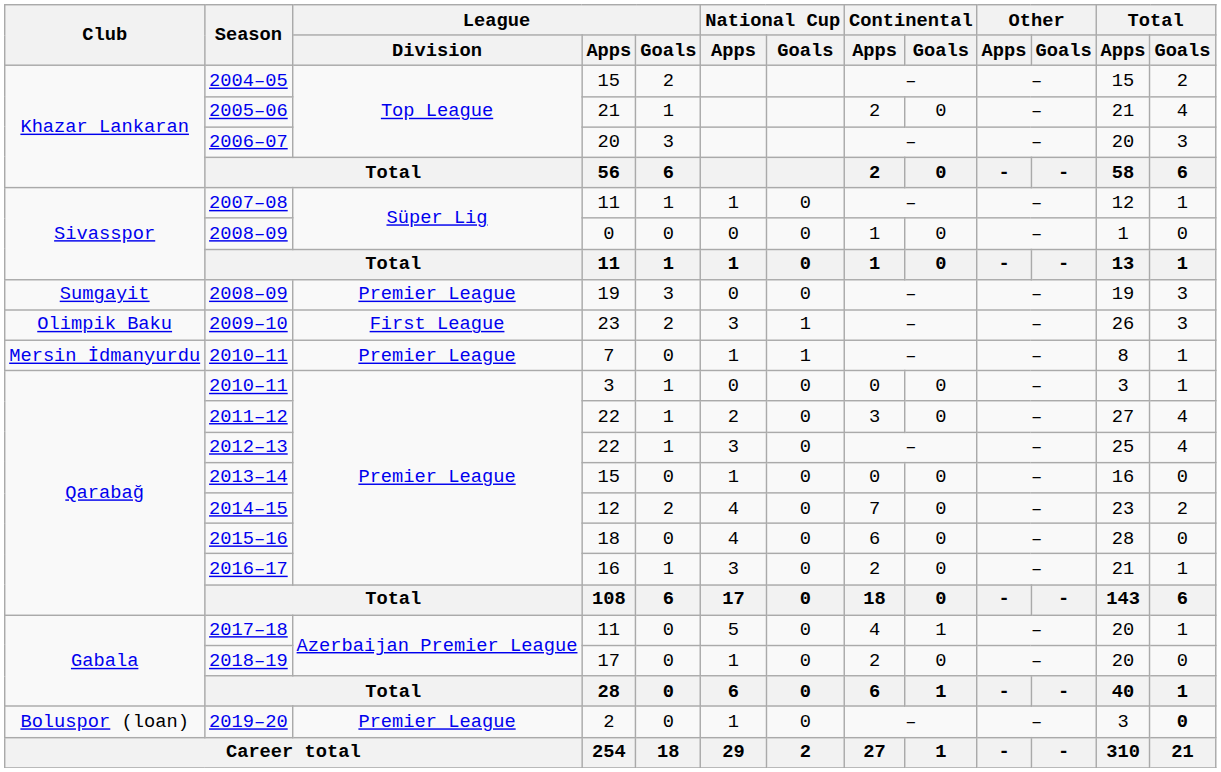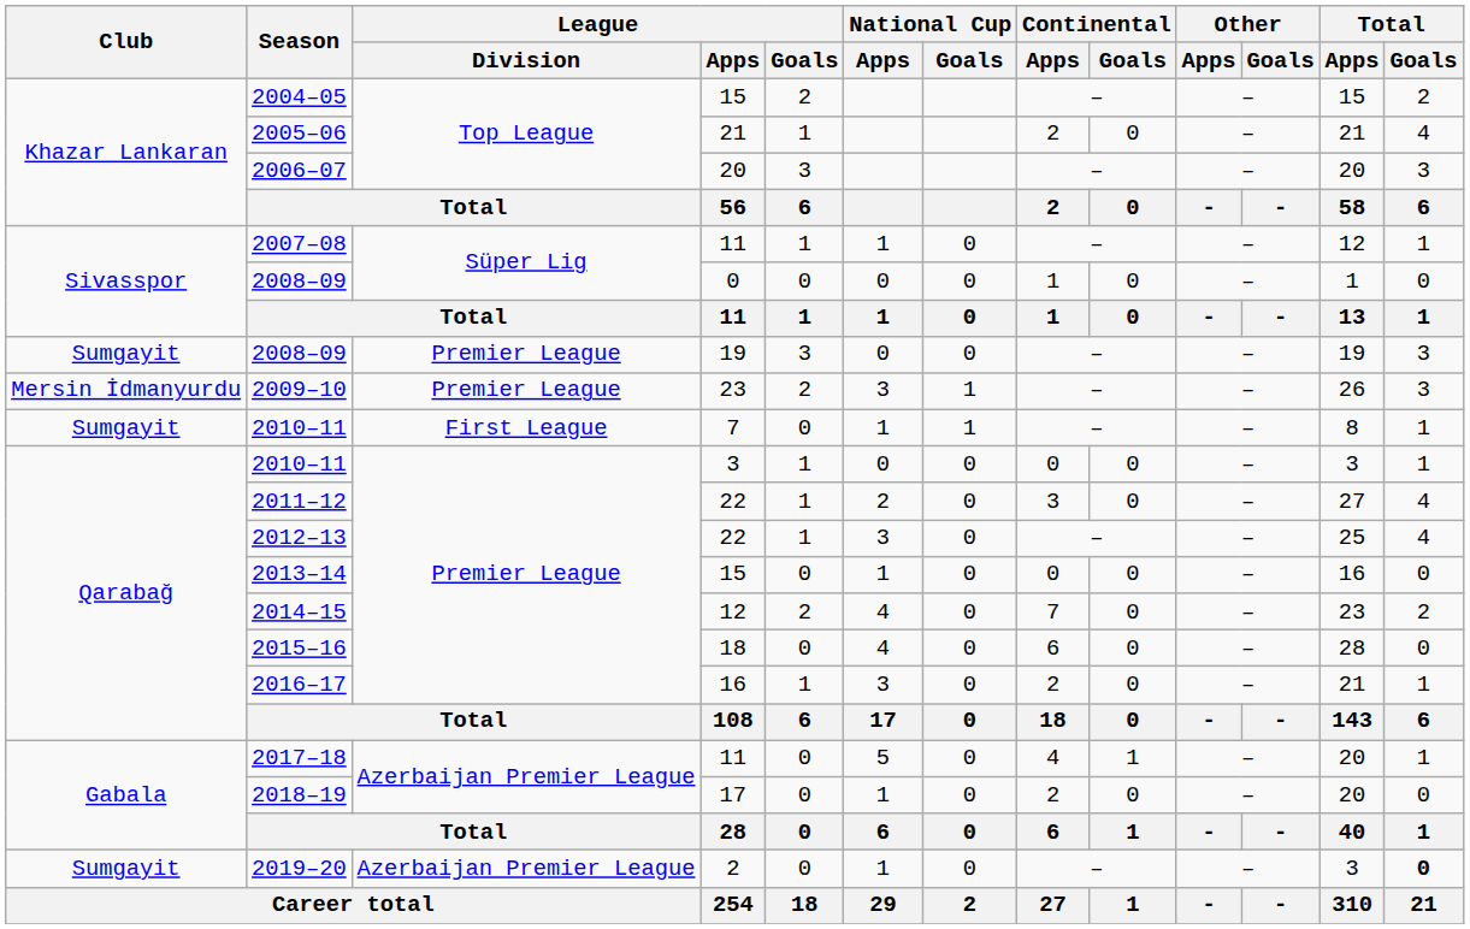 <table class="wikitable" style="text-align: center;">
 <tr>
 <th rowspan="2">Club</th>
 <th rowspan="2">Season</th>
 <th colspan="3">League</th>
 <th colspan="2">National Cup</th>
 <th colspan="2">Continental</th>
 <th colspan="2">Other</th>
 <th colspan="2">Total</th>
 </tr>
 <tr>
 <th>Division</th>
 <th>Apps</th>
 <th>Goals</th>
 <th>Apps</th>
 <th>Goals</th>
 <th>Apps</th>
 <th>Goals</th>
 <th>Apps</th>
 <th>Goals</th>
 <th>Apps</th>
 <th>Goals</th>
 </tr>
 <tr>
 <td rowspan="4" valign="center"><a href='#'>Khazar Lankaran</a></td>
 <td><a href='#'>2004–05</a></td>
 <td rowspan="3" valign="center"><a href='#'>Top League</a></td>
 <td>15</td>
 <td>2</td>
 <td></td>
 <td></td>
 <td colspan="2">–</td>
 <td colspan="2">–</td>
 <td>15</td>
 <td>2</td>
 </tr>
 <tr>
 <td><a href='#'>2005–06</a></td>
 <td>21</td>
 <td>1</td>
 <td></td>
 <td></td>
 <td>2</td>
 <td>0</td>
 <td colspan="2">–</td>
 <td>21</td>
 <td>4</td>
 </tr>
 <tr>
 <td><a href='#'>2006–07</a></td>
 <td>20</td>
 <td>3</td>
 <td></td>
 <td></td>
 <td colspan="2">–</td>
 <td colspan="2">–</td>
 <td>20</td>
 <td>3</td>
 </tr>
 <tr>
 <th colspan="2">Total</th>
 <th>56</th>
 <th>6</th>
 <th></th>
 <th></th>
 <th>2</th>
 <th>0</th>
 <th>-</th>
 <th>-</th>
 <th>58</th>
 <th>6</th>
 </tr>
 <tr>
 <td rowspan="3" valign="center"><a href='#'>Sivasspor</a></td>
 <td><a href='#'>2007–08</a></td>
 <td rowspan="2" valign="center"><a href='#'>Süper Lig</a></td>
 <td>11</td>
 <td>1</td>
 <td>1</td>
 <td>0</td>
 <td colspan="2">–</td>
 <td colspan="2">–</td>
 <td>12</td>
 <td>1</td>
 </tr>
 <tr>
 <td><a href='#'>2008–09</a></td>
 <td>0</td>
 <td>0</td>
 <td>0</td>
 <td>0</td>
 <td>1</td>
 <td>0</td>
 <td colspan="2">–</td>
 <td>1</td>
 <td>0</td>
 </tr>
 <tr>
 <th colspan="2">Total</th>
 <th>11</th>
 <th>1</th>
 <th>1</th>
 <th>0</th>
 <th>1</th>
 <th>0</th>
 <th>-</th>
 <th>-</th>
 <th>13</th>
 <th>1</th>
 </tr>
 <tr>
 <td valign="center"><a href='#'>Sumgayit</a></td>
 <td><a href='#'>2008–09</a></td>
 <td><a href='#'>Premier League</a></td>
 <td>19</td>
 <td>3</td>
 <td>0</td>
 <td>0</td>
 <td colspan="2">–</td>
 <td colspan="2">–</td>
 <td>19</td>
 <td>3</td>
 </tr>
 <tr>
-<td valign="center"><a href='#'>Olimpik Baku</a></td>
+<td valign="center"><a href='#'>Mersin İdmanyurdu</a></td>
 <td><a href='#'>2009–10</a></td>
-<td><a href='#'>First League</a></td>
+<td><a href='#'>Premier League</a></td>
 <td>23</td>
 <td>2</td>
 <td>3</td>
 <td>1</td>
 <td colspan="2">–</td>
 <td colspan="2">–</td>
 <td>26</td>
 <td>3</td>
 </tr>
 <tr>
-<td valign="center"><a href='#'>Mersin İdmanyurdu</a></td>
+<td valign="center"><a href='#'>Sumgayit</a></td>
 <td><a href='#'>2010–11</a></td>
-<td><a href='#'>Premier League</a></td>
+<td><a href='#'>First League</a></td>
 <td>7</td>
 <td>0</td>
 <td>1</td>
 <td>1</td>
 <td colspan="2">–</td>
 <td colspan="2">–</td>
 <td>8</td>
 <td>1</td>
 </tr>
 <tr>
 <td rowspan="8" valign="center"><a href='#'>Qarabağ</a></td>
 <td><a href='#'>2010–11</a></td>
 <td rowspan="7" valign="center"><a href='#'>Premier League</a></td>
 <td>3</td>
 <td>1</td>
 <td>0</td>
 <td>0</td>
 <td>0</td>
 <td>0</td>
 <td colspan="2">–</td>
 <td>3</td>
 <td>1</td>
 </tr>
 <tr>
 <td><a href='#'>2011–12</a></td>
 <td>22</td>
 <td>1</td>
 <td>2</td>
 <td>0</td>
 <td>3</td>
 <td>0</td>
 <td colspan="2">–</td>
 <td>27</td>
 <td>4</td>
 </tr>
 <tr>
 <td><a href='#'>2012–13</a></td>
 <td>22</td>
 <td>1</td>
 <td>3</td>
 <td>0</td>
 <td colspan="2">–</td>
 <td colspan="2">–</td>
 <td>25</td>
 <td>4</td>
 </tr>
 <tr>
 <td><a href='#'>2013–14</a></td>
 <td>15</td>
 <td>0</td>
 <td>1</td>
 <td>0</td>
 <td>0</td>
 <td>0</td>
 <td colspan="2">–</td>
 <td>16</td>
 <td>0</td>
 </tr>
 <tr>
 <td><a href='#'>2014–15</a></td>
 <td>12</td>
 <td>2</td>
 <td>4</td>
 <td>0</td>
 <td>7</td>
 <td>0</td>
 <td colspan="2">–</td>
 <td>23</td>
 <td>2</td>
 </tr>
 <tr>
 <td><a href='#'>2015–16</a></td>
 <td>18</td>
 <td>0</td>
 <td>4</td>
 <td>0</td>
 <td>6</td>
 <td>0</td>
 <td colspan="2">–</td>
 <td>28</td>
 <td>0</td>
 </tr>
 <tr>
 <td><a href='#'>2016–17</a></td>
 <td>16</td>
 <td>1</td>
 <td>3</td>
 <td>0</td>
 <td>2</td>
 <td>0</td>
 <td colspan="2">–</td>
 <td>21</td>
 <td>1</td>
 </tr>
 <tr>
 <th colspan="2">Total</th>
 <th>108</th>
 <th>6</th>
 <th>17</th>
 <th>0</th>
 <th>18</th>
 <th>0</th>
 <th>-</th>
 <th>-</th>
 <th>143</th>
 <th>6</th>
 </tr>
 <tr>
 <td rowspan="3" valign="center"><a href='#'>Gabala</a></td>
 <td><a href='#'>2017–18</a></td>
 <td rowspan="2" valign="center"><a href='#'>Azerbaijan Premier League</a></td>
 <td>11</td>
 <td>0</td>
 <td>5</td>
 <td>0</td>
 <td>4</td>
 <td>1</td>
 <td colspan="2">–</td>
 <td>20</td>
 <td>1</td>
 </tr>
 <tr>
 <td><a href='#'>2018–19</a></td>
 <td>17</td>
 <td>0</td>
 <td>1</td>
 <td>0</td>
 <td>2</td>
 <td>0</td>
 <td colspan="2">–</td>
 <td>20</td>
 <td>0</td>
 </tr>
 <tr>
 <th colspan="2">Total</th>
 <th>28</th>
 <th>0</th>
 <th>6</th>
 <th>0</th>
 <th>6</th>
 <th>1</th>
 <th>-</th>
 <th>-</th>
 <th>40</th>
 <th>1</th>
 </tr>
 <tr>
-<td valign="center"><a href='#'>Boluspor</a> (loan)</td>
+<td valign="center"><a href='#'>Sumgayit</a></td>
 <td><a href='#'>2019–20</a></td>
-<td><a href='#'>Premier League</a></td>
+<td><a href='#'>Azerbaijan Premier League</a></td>
 <td>2</td>
 <td>0</td>
 <td>1</td>
 <td>0</td>
 <td colspan="2">–</td>
 <td colspan="2">–</td>
 <td>3</td>
 <td><strong>0</strong></td>
 </tr>
 <tr>
 <th colspan="3">Career total</th>
 <th>254</th>
 <th>18</th>
 <th>29</th>
 <th>2</th>
 <th>27</th>
 <th>1</th>
 <th>-</th>
 <th>-</th>
 <th>310</th>
 <th>21</th>
 </tr>
 </table>
